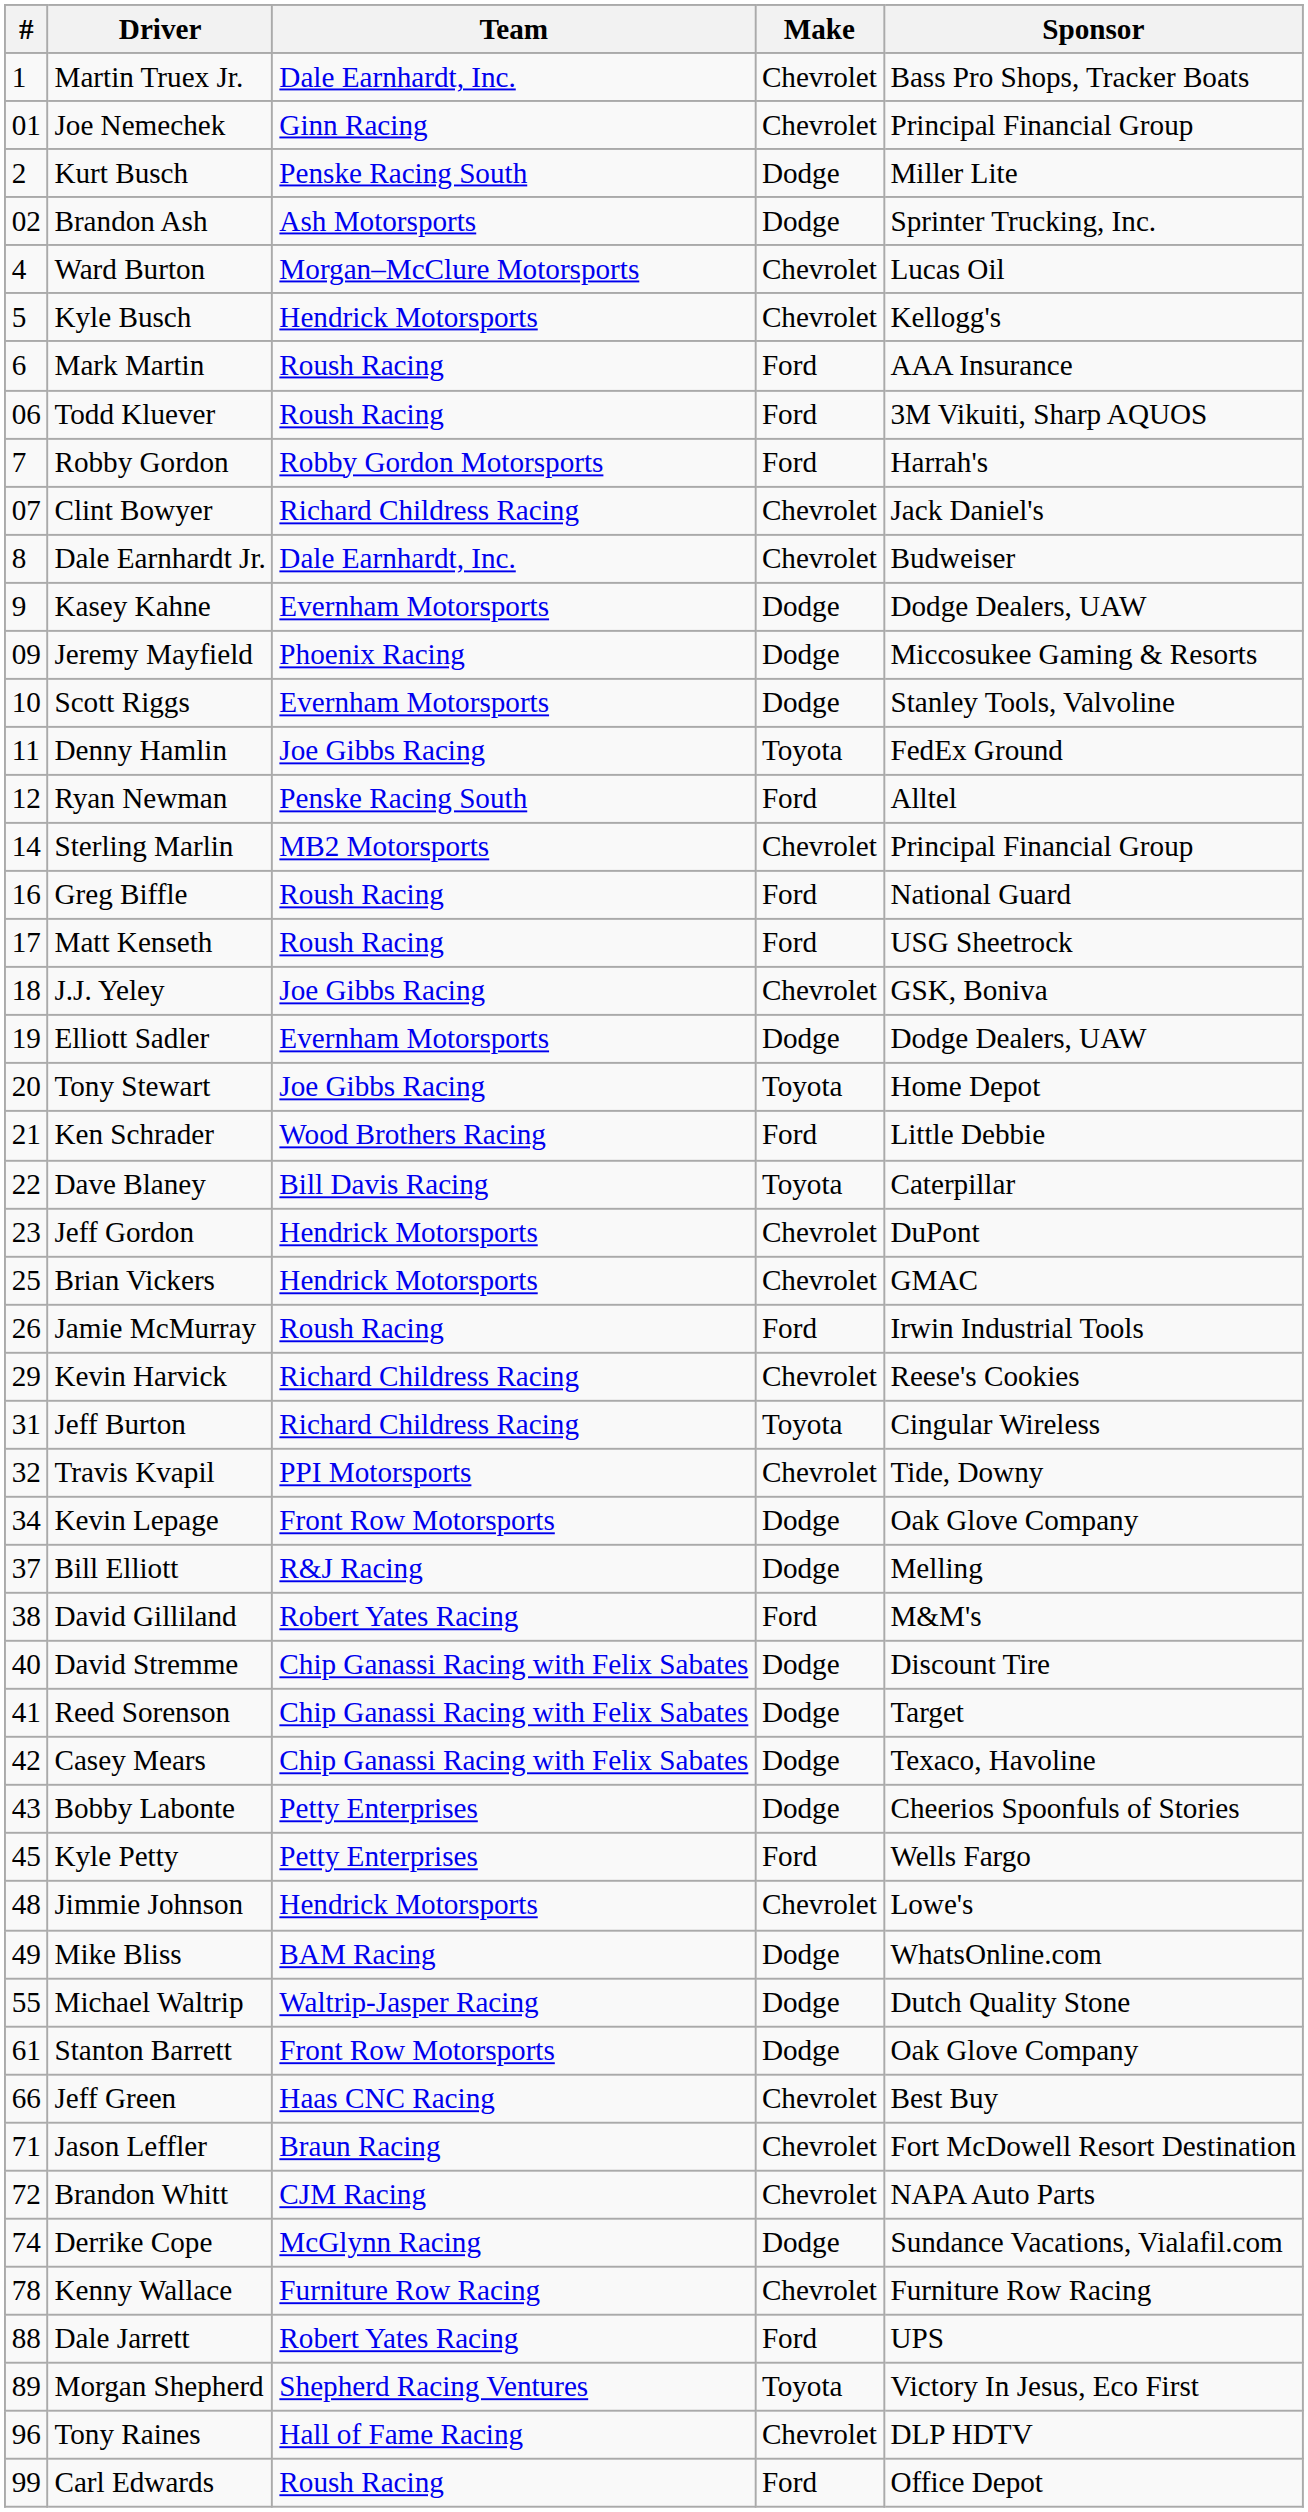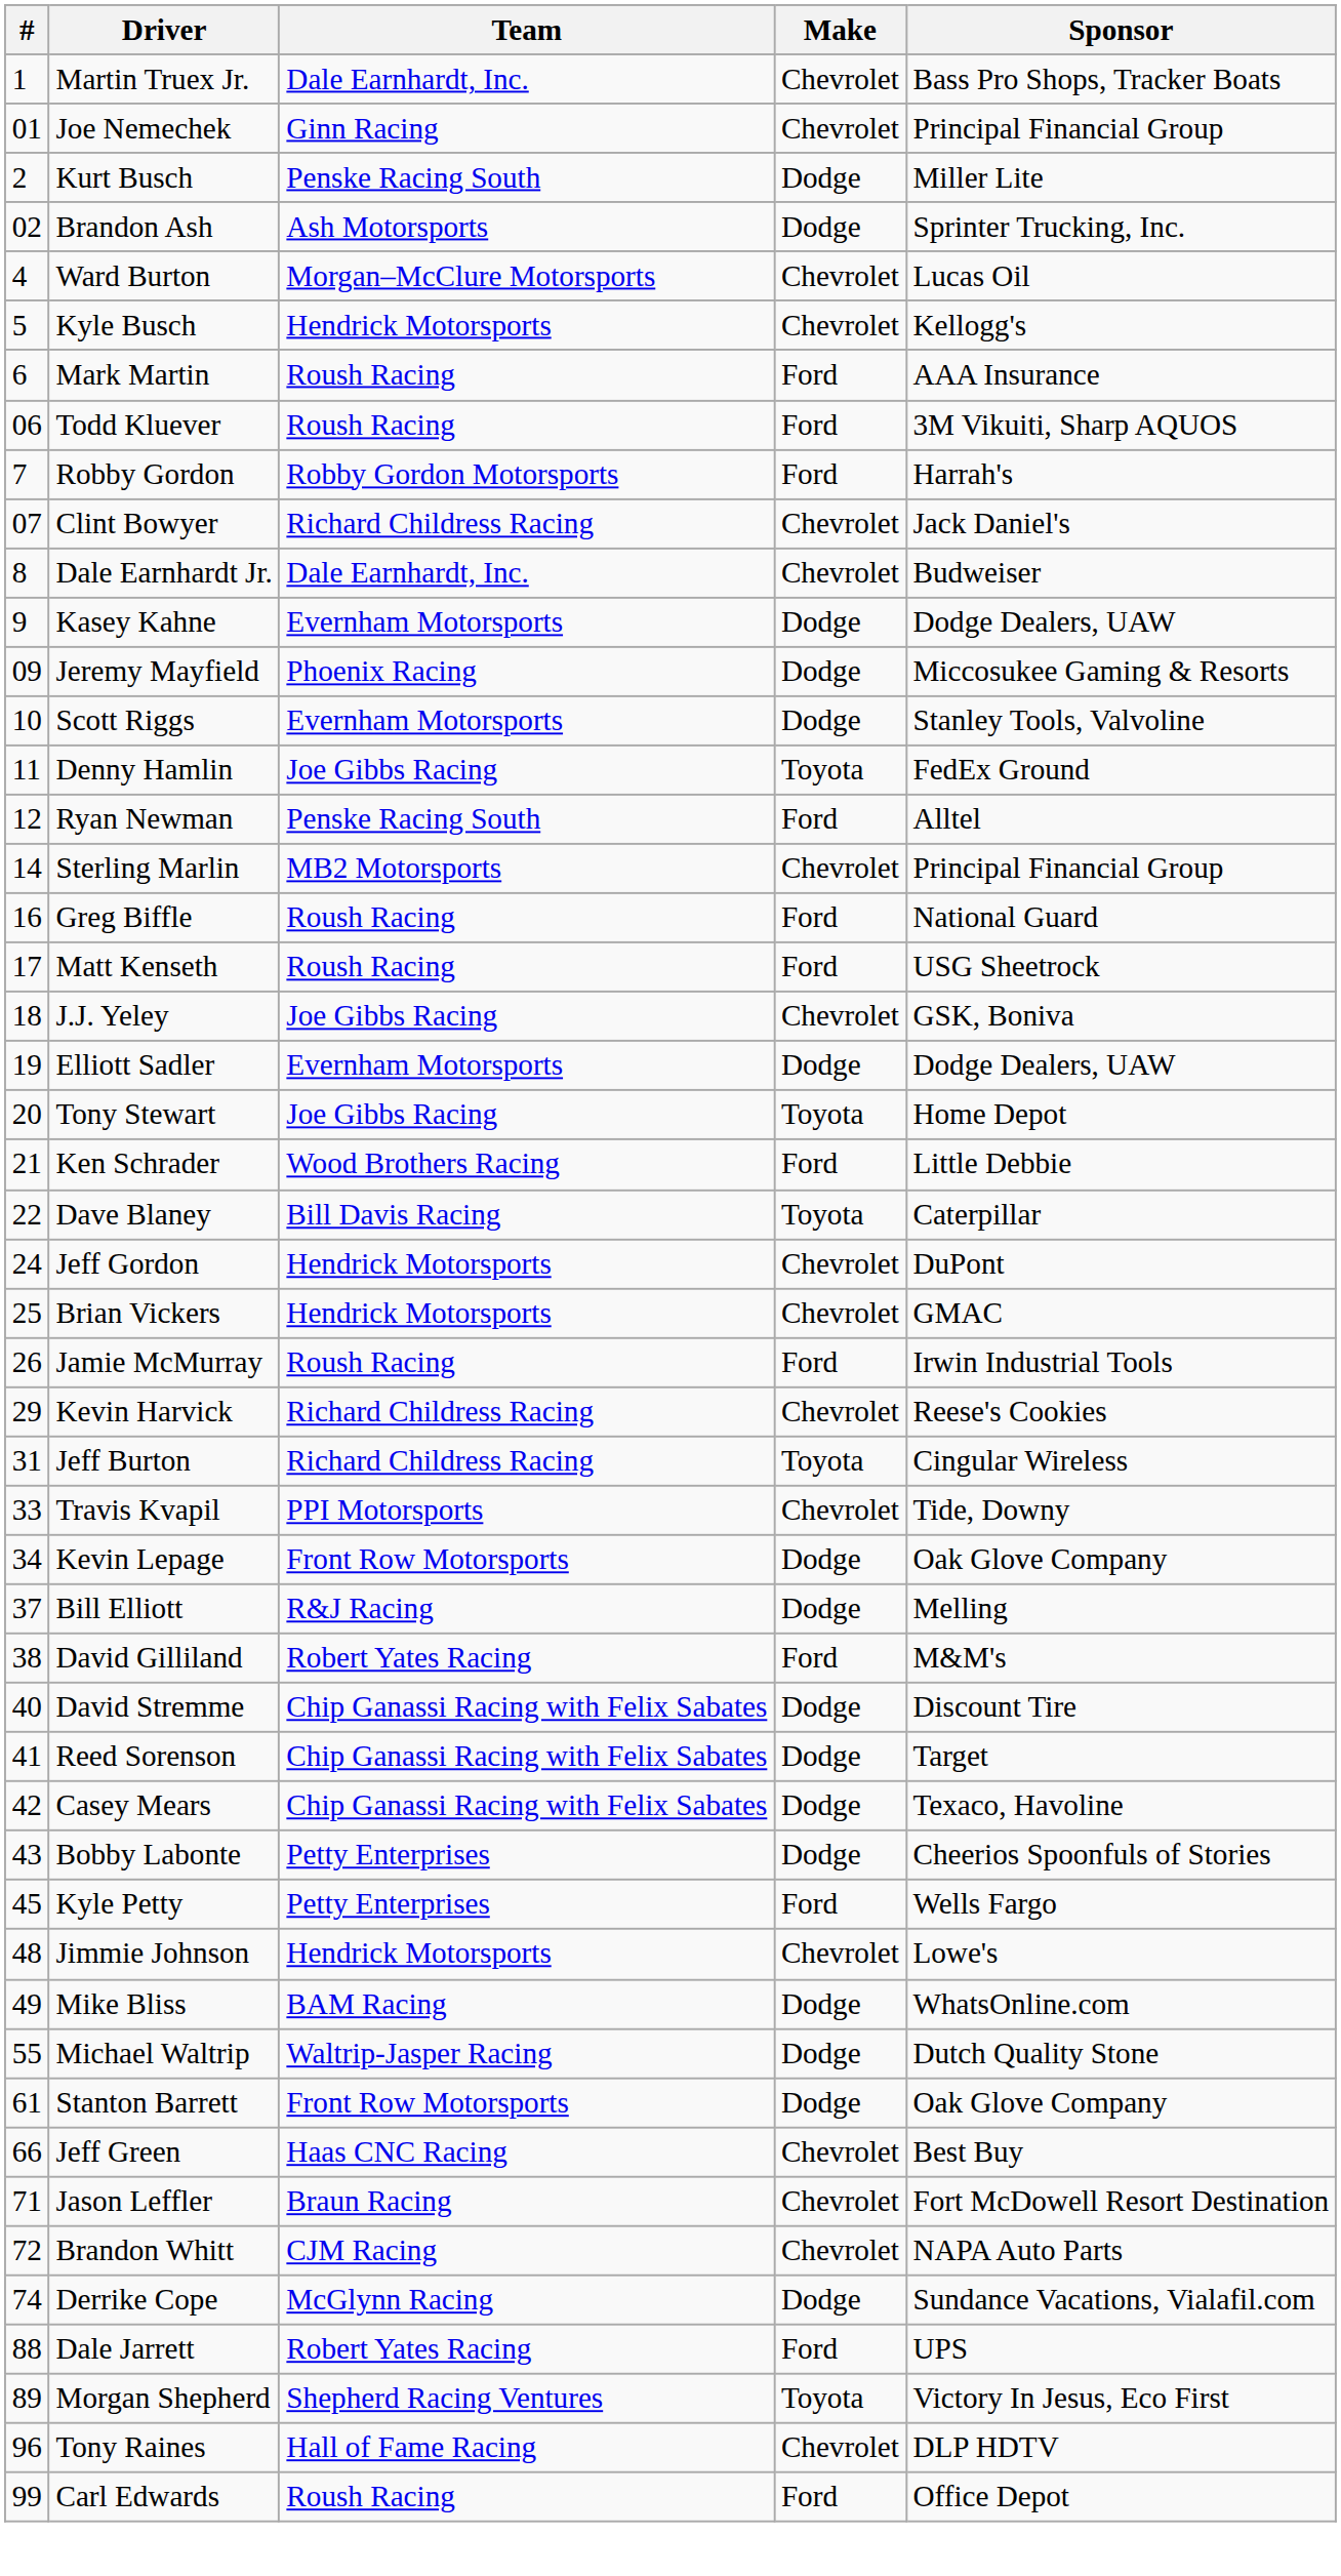 <table class="wikitable" style="font-size:95%">
 <tr>
 <th>#</th>
 <th>Driver</th>
 <th>Team</th>
 <th>Make</th>
 <th>Sponsor</th>
 </tr>
 <tr>
 <td>1</td>
 <td>Martin Truex Jr.</td>
 <td><a href='#'>Dale Earnhardt, Inc.</a></td>
 <td>Chevrolet</td>
 <td>Bass Pro Shops, Tracker Boats</td>
 </tr>
 <tr>
 <td>01</td>
 <td>Joe Nemechek</td>
 <td><a href='#'>Ginn Racing</a></td>
 <td>Chevrolet</td>
 <td>Principal Financial Group</td>
 </tr>
 <tr>
 <td>2</td>
 <td>Kurt Busch</td>
 <td><a href='#'>Penske Racing South</a></td>
 <td>Dodge</td>
 <td>Miller Lite</td>
 </tr>
 <tr>
 <td>02</td>
 <td>Brandon Ash</td>
 <td><a href='#'>Ash Motorsports</a></td>
 <td>Dodge</td>
 <td>Sprinter Trucking, Inc.</td>
 </tr>
 <tr>
 <td>4</td>
 <td>Ward Burton</td>
 <td><a href='#'>Morgan–McClure Motorsports</a></td>
 <td>Chevrolet</td>
 <td>Lucas Oil</td>
 </tr>
 <tr>
 <td>5</td>
 <td>Kyle Busch</td>
 <td><a href='#'>Hendrick Motorsports</a></td>
 <td>Chevrolet</td>
 <td>Kellogg's</td>
 </tr>
 <tr>
 <td>6</td>
 <td>Mark Martin</td>
 <td><a href='#'>Roush Racing</a></td>
 <td>Ford</td>
 <td>AAA Insurance</td>
 </tr>
 <tr>
 <td>06</td>
 <td>Todd Kluever</td>
 <td><a href='#'>Roush Racing</a></td>
 <td>Ford</td>
 <td>3M Vikuiti, Sharp AQUOS</td>
 </tr>
 <tr>
 <td>7</td>
 <td>Robby Gordon</td>
 <td><a href='#'>Robby Gordon Motorsports</a></td>
 <td>Ford</td>
 <td>Harrah's</td>
 </tr>
 <tr>
 <td>07</td>
 <td>Clint Bowyer</td>
 <td><a href='#'>Richard Childress Racing</a></td>
 <td>Chevrolet</td>
 <td>Jack Daniel's</td>
 </tr>
 <tr>
 <td>8</td>
 <td>Dale Earnhardt Jr.</td>
 <td><a href='#'>Dale Earnhardt, Inc.</a></td>
 <td>Chevrolet</td>
 <td>Budweiser</td>
 </tr>
 <tr>
 <td>9</td>
 <td>Kasey Kahne</td>
 <td><a href='#'>Evernham Motorsports</a></td>
 <td>Dodge</td>
 <td>Dodge Dealers, UAW</td>
 </tr>
 <tr>
 <td>09</td>
 <td>Jeremy Mayfield</td>
 <td><a href='#'>Phoenix Racing</a></td>
 <td>Dodge</td>
 <td>Miccosukee Gaming & Resorts</td>
 </tr>
 <tr>
 <td>10</td>
 <td>Scott Riggs</td>
 <td><a href='#'>Evernham Motorsports</a></td>
 <td>Dodge</td>
 <td>Stanley Tools, Valvoline</td>
 </tr>
 <tr>
 <td>11</td>
 <td>Denny Hamlin</td>
 <td><a href='#'>Joe Gibbs Racing</a></td>
 <td>Toyota</td>
 <td>FedEx Ground</td>
 </tr>
 <tr>
 <td>12</td>
 <td>Ryan Newman</td>
 <td><a href='#'>Penske Racing South</a></td>
 <td>Ford</td>
 <td>Alltel</td>
 </tr>
 <tr>
 <td>14</td>
 <td>Sterling Marlin</td>
 <td><a href='#'>MB2 Motorsports</a></td>
 <td>Chevrolet</td>
 <td>Principal Financial Group</td>
 </tr>
 <tr>
 <td>16</td>
 <td>Greg Biffle</td>
 <td><a href='#'>Roush Racing</a></td>
 <td>Ford</td>
 <td>National Guard</td>
 </tr>
 <tr>
 <td>17</td>
 <td>Matt Kenseth</td>
 <td><a href='#'>Roush Racing</a></td>
 <td>Ford</td>
 <td>USG Sheetrock</td>
 </tr>
 <tr>
 <td>18</td>
 <td>J.J. Yeley</td>
 <td><a href='#'>Joe Gibbs Racing</a></td>
 <td>Chevrolet</td>
 <td>GSK, Boniva</td>
 </tr>
 <tr>
 <td>19</td>
 <td>Elliott Sadler</td>
 <td><a href='#'>Evernham Motorsports</a></td>
 <td>Dodge</td>
 <td>Dodge Dealers, UAW</td>
 </tr>
 <tr>
 <td>20</td>
 <td>Tony Stewart</td>
 <td><a href='#'>Joe Gibbs Racing</a></td>
 <td>Toyota</td>
 <td>Home Depot</td>
 </tr>
 <tr>
 <td>21</td>
 <td>Ken Schrader</td>
 <td><a href='#'>Wood Brothers Racing</a></td>
 <td>Ford</td>
 <td>Little Debbie</td>
 </tr>
 <tr>
 <td>22</td>
 <td>Dave Blaney</td>
 <td><a href='#'>Bill Davis Racing</a></td>
 <td>Toyota</td>
 <td>Caterpillar</td>
 </tr>
 <tr>
-<td>23</td>
+<td>24</td>
 <td>Jeff Gordon</td>
 <td><a href='#'>Hendrick Motorsports</a></td>
 <td>Chevrolet</td>
 <td>DuPont</td>
 </tr>
 <tr>
 <td>25</td>
 <td>Brian Vickers</td>
 <td><a href='#'>Hendrick Motorsports</a></td>
 <td>Chevrolet</td>
 <td>GMAC</td>
 </tr>
 <tr>
 <td>26</td>
 <td>Jamie McMurray</td>
 <td><a href='#'>Roush Racing</a></td>
 <td>Ford</td>
 <td>Irwin Industrial Tools</td>
 </tr>
 <tr>
 <td>29</td>
 <td>Kevin Harvick</td>
 <td><a href='#'>Richard Childress Racing</a></td>
 <td>Chevrolet</td>
 <td>Reese's Cookies</td>
 </tr>
 <tr>
 <td>31</td>
 <td>Jeff Burton</td>
 <td><a href='#'>Richard Childress Racing</a></td>
 <td>Toyota</td>
 <td>Cingular Wireless</td>
 </tr>
 <tr>
-<td>32</td>
+<td>33</td>
 <td>Travis Kvapil</td>
 <td><a href='#'>PPI Motorsports</a></td>
 <td>Chevrolet</td>
 <td>Tide, Downy</td>
 </tr>
 <tr>
 <td>34</td>
 <td>Kevin Lepage</td>
 <td><a href='#'>Front Row Motorsports</a></td>
 <td>Dodge</td>
 <td>Oak Glove Company</td>
 </tr>
 <tr>
 <td>37</td>
 <td>Bill Elliott</td>
 <td><a href='#'>R&J Racing</a></td>
 <td>Dodge</td>
 <td>Melling</td>
 </tr>
 <tr>
 <td>38</td>
 <td>David Gilliland</td>
 <td><a href='#'>Robert Yates Racing</a></td>
 <td>Ford</td>
 <td>M&M's</td>
 </tr>
 <tr>
 <td>40</td>
 <td>David Stremme</td>
 <td><a href='#'>Chip Ganassi Racing with Felix Sabates</a></td>
 <td>Dodge</td>
 <td>Discount Tire</td>
 </tr>
 <tr>
 <td>41</td>
 <td>Reed Sorenson</td>
 <td><a href='#'>Chip Ganassi Racing with Felix Sabates</a></td>
 <td>Dodge</td>
 <td>Target</td>
 </tr>
 <tr>
 <td>42</td>
 <td>Casey Mears</td>
 <td><a href='#'>Chip Ganassi Racing with Felix Sabates</a></td>
 <td>Dodge</td>
 <td>Texaco, Havoline</td>
 </tr>
 <tr>
 <td>43</td>
 <td>Bobby Labonte</td>
 <td><a href='#'>Petty Enterprises</a></td>
 <td>Dodge</td>
 <td>Cheerios Spoonfuls of Stories</td>
 </tr>
 <tr>
 <td>45</td>
 <td>Kyle Petty</td>
 <td><a href='#'>Petty Enterprises</a></td>
 <td>Ford</td>
 <td>Wells Fargo</td>
 </tr>
 <tr>
 <td>48</td>
 <td>Jimmie Johnson</td>
 <td><a href='#'>Hendrick Motorsports</a></td>
 <td>Chevrolet</td>
 <td>Lowe's</td>
 </tr>
 <tr>
 <td>49</td>
 <td>Mike Bliss</td>
 <td><a href='#'>BAM Racing</a></td>
 <td>Dodge</td>
 <td>WhatsOnline.com</td>
 </tr>
 <tr>
 <td>55</td>
 <td>Michael Waltrip</td>
 <td><a href='#'>Waltrip-Jasper Racing</a></td>
 <td>Dodge</td>
 <td>Dutch Quality Stone</td>
 </tr>
 <tr>
 <td>61</td>
 <td>Stanton Barrett</td>
 <td><a href='#'>Front Row Motorsports</a></td>
 <td>Dodge</td>
 <td>Oak Glove Company</td>
 </tr>
 <tr>
 <td>66</td>
 <td>Jeff Green</td>
 <td><a href='#'>Haas CNC Racing</a></td>
 <td>Chevrolet</td>
 <td>Best Buy</td>
 </tr>
 <tr>
 <td>71</td>
 <td>Jason Leffler</td>
 <td><a href='#'>Braun Racing</a></td>
 <td>Chevrolet</td>
 <td>Fort McDowell Resort Destination</td>
 </tr>
 <tr>
 <td>72</td>
 <td>Brandon Whitt</td>
 <td><a href='#'>CJM Racing</a></td>
 <td>Chevrolet</td>
 <td>NAPA Auto Parts</td>
 </tr>
 <tr>
 <td>74</td>
 <td>Derrike Cope</td>
 <td><a href='#'>McGlynn Racing</a></td>
 <td>Dodge</td>
 <td>Sundance Vacations, Vialafil.com</td>
 </tr>
 <tr>
-<td>78</td>
-<td>Kenny Wallace</td>
-<td><a href='#'>Furniture Row Racing</a></td>
-<td>Chevrolet</td>
-<td>Furniture Row Racing</td>
-</tr>
-<tr>
 <td>88</td>
 <td>Dale Jarrett</td>
 <td><a href='#'>Robert Yates Racing</a></td>
 <td>Ford</td>
 <td>UPS</td>
 </tr>
 <tr>
 <td>89</td>
 <td>Morgan Shepherd</td>
 <td><a href='#'>Shepherd Racing Ventures</a></td>
 <td>Toyota</td>
 <td>Victory In Jesus, Eco First</td>
 </tr>
 <tr>
 <td>96</td>
 <td>Tony Raines</td>
 <td><a href='#'>Hall of Fame Racing</a></td>
 <td>Chevrolet</td>
 <td>DLP HDTV</td>
 </tr>
 <tr>
 <td>99</td>
 <td>Carl Edwards</td>
 <td><a href='#'>Roush Racing</a></td>
 <td>Ford</td>
 <td>Office Depot</td>
 </tr>
 </table>
